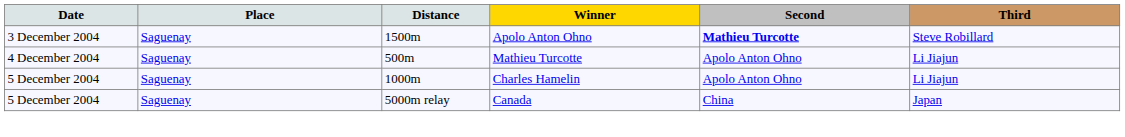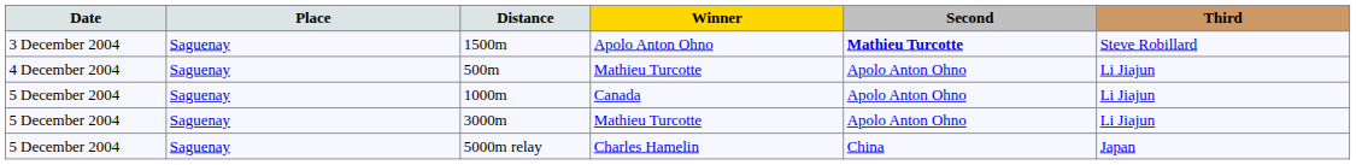 <table bgcolor="#f7f8ff" cellpadding="3" cellspacing="0" border="1" style="font-size: 95%; border: gray solid 1px; border-collapse: collapse;">
 <tr bgcolor="#CCCCCC">
 <td align="center" bgcolor="#DCE5E5" width="150"><strong>Date</strong></td>
 <td align="center" bgcolor="#DCE5E5" width="280"><strong>Place</strong></td>
 <td align="center" bgcolor="#DCE5E5" width="120"><strong>Distance</strong></td>
 <td align="center" bgcolor="gold" width="240"><strong>Winner</strong></td>
 <td align="center" bgcolor="silver" width="240"><strong>Second</strong></td>
 <td align="center" bgcolor="CC9966" width="240"><strong>Third</strong></td>
 </tr>
 <tr align="left">
 <td>3 December 2004</td>
 <td> <a href='#'>Saguenay</a></td>
 <td>1500m</td>
 <td> <a href='#'>Apolo Anton Ohno</a></td>
 <td><strong> <a href='#'>Mathieu Turcotte</a></strong></td>
 <td> <a href='#'>Steve Robillard</a></td>
 </tr>
 <tr align="left">
 <td>4 December 2004</td>
 <td> <a href='#'>Saguenay</a></td>
 <td>500m</td>
 <td> <a href='#'>Mathieu Turcotte</a></td>
 <td> <a href='#'>Apolo Anton Ohno</a></td>
 <td> <a href='#'>Li Jiajun</a></td>
 </tr>
 <tr align="left">
 <td>5 December 2004</td>
 <td> <a href='#'>Saguenay</a></td>
 <td>1000m</td>
-<td> <a href='#'>Charles Hamelin</a></td>
+<td> <a href='#'>Canada</a></td>
+<td> <a href='#'>Apolo Anton Ohno</a></td>
+<td> <a href='#'>Li Jiajun</a></td>
+</tr>
+<tr align="left">
+<td>5 December 2004</td>
+<td> <a href='#'>Saguenay</a></td>
+<td>3000m</td>
+<td> <a href='#'>Mathieu Turcotte</a></td>
 <td> <a href='#'>Apolo Anton Ohno</a></td>
 <td> <a href='#'>Li Jiajun</a></td>
 </tr>
 <tr align="left">
 <td>5 December 2004</td>
 <td> <a href='#'>Saguenay</a></td>
 <td>5000m relay</td>
-<td> <a href='#'>Canada</a></td>
+<td> <a href='#'>Charles Hamelin</a></td>
 <td> <a href='#'>China</a></td>
 <td> <a href='#'>Japan</a></td>
 </tr>
 </table>
